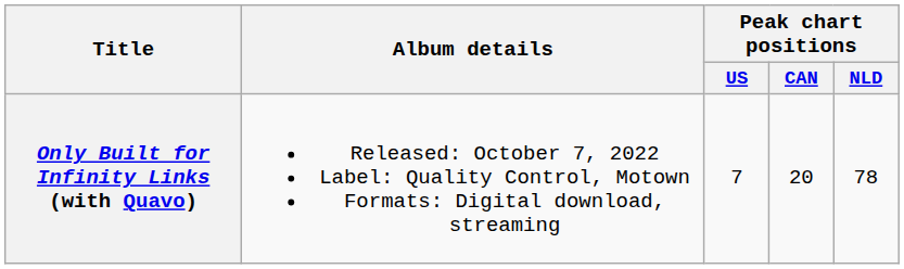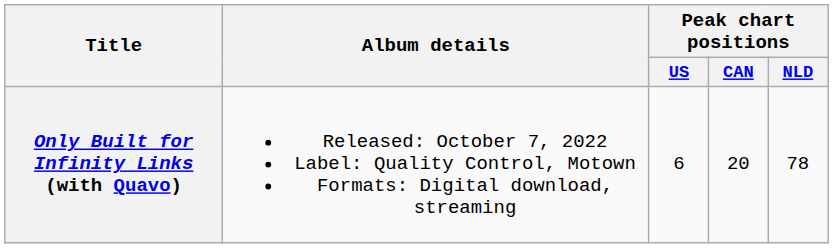 <table class="wikitable plainrowheaders" style="text-align:center;">
 <tr>
 <th scope="col" rowspan="2" style="width:11em;">Title</th>
 <th scope="col" rowspan="2" style="width:22em;">Album details</th>
 <th scope="col" colspan="3">Peak chart positions</th>
 </tr>
 <tr>
 <th scope="col" style="width:3em;font-size:90%;"><a href='#'>US</a><br></th>
 <th scope="col" style="width:3em;font-size:90%;"><a href='#'>CAN</a><br></th>
 <th scope="col" style="width:3em;font-size:90%;"><a href='#'>NLD</a><br></th>
 </tr>
 <tr>
 <th scope="row"><em><a href='#'>Only Built for Infinity Links</a></em><br><span>(with <a href='#'>Quavo</a>)</span></th>
 <td><br><ul><li>Released: October 7, 2022</li><li>Label: Quality Control, Motown</li><li>Formats: Digital download, streaming</li></ul></td>
-<td>7</td>
+<td>6</td>
 <td>20</td>
 <td>78</td>
 </tr>
 </table>
